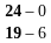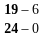 <table style="text-align:center">
 <tr>
 <th width=200></th>
 <th width=100></th>
 <th width=200></th>
 </tr>
 <tr>
 <td align=right><strong></strong></td>
-<td><strong>24</strong> – 0</td>
+<td><strong>19</strong> – 6</td>
 <td align=left></td>
 </tr>
 <tr>
 <td align=right><strong></strong></td>
-<td><strong>19</strong> – 6</td>
+<td><strong>24</strong> – 0</td>
 <td align=left></td>
 </tr>
 </table>
